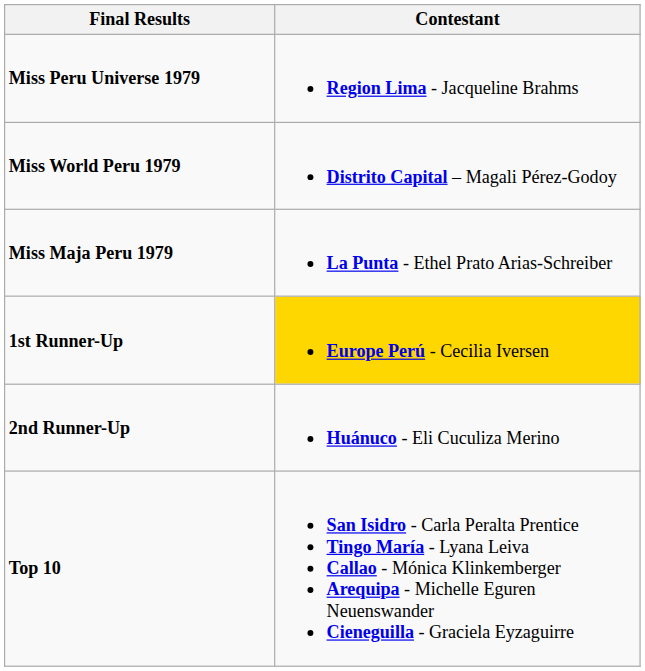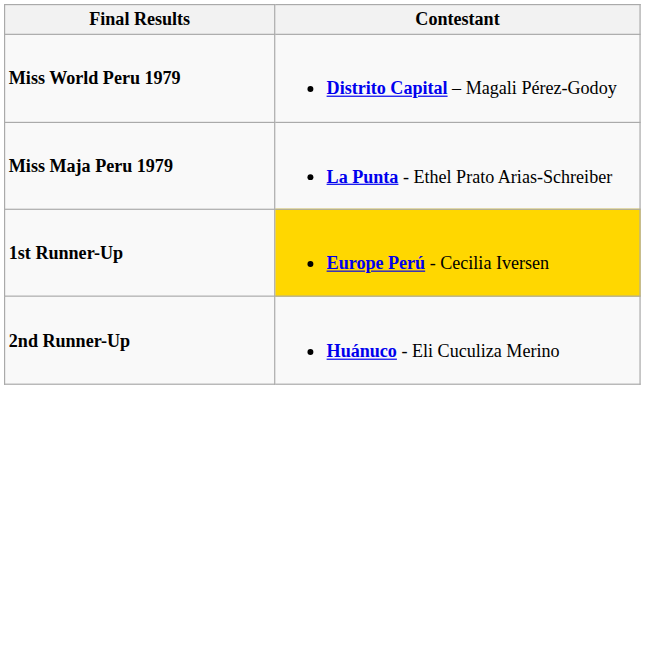 <table class="wikitable sortable" style="font-size:95%;">
 <tr>
 <th width="220">Final Results</th>
 <th width="300">Contestant</th>
-</tr>
-<tr>
-<td><strong>Miss Peru Universe 1979</strong></td>
-<td><br><ul><li> <strong><a href='#'>Region Lima</a></strong> - Jacqueline Brahms</li></ul></td>
 </tr>
 <tr>
 <td><strong>Miss World Peru 1979</strong></td>
 <td><br><ul><li> <strong><a href='#'>Distrito Capital</a></strong> – Magali Pérez-Godoy</li></ul></td>
 </tr>
 <tr>
 <td><strong>Miss Maja Peru 1979</strong></td>
 <td><br><ul><li> <strong><a href='#'>La Punta</a></strong> - Ethel Prato Arias-Schreiber</li></ul></td>
 </tr>
 <tr>
 <td><strong>1st Runner-Up</strong></td>
 <td style="background: gold;"><br><ul><li> <strong><a href='#'>Europe Perú</a></strong> - Cecilia Iversen</li></ul></td>
 </tr>
 <tr>
 <td><strong>2nd Runner-Up</strong></td>
 <td><br><ul><li> <strong><a href='#'>Huánuco</a></strong> - Eli Cuculiza Merino</li></ul></td>
 </tr>
-<tr>
-<td><strong>Top 10</strong></td>
-<td><br><ul><li>  <strong><a href='#'>San Isidro</a></strong> - Carla Peralta Prentice</li><li> <strong><a href='#'>Tingo María</a></strong> - Lyana Leiva</li><li> <strong><a href='#'>Callao</a></strong> - Mónica Klinkemberger</li><li> <strong><a href='#'>Arequipa</a></strong> - Michelle Eguren Neuenswander</li><li>  <strong><a href='#'>Cieneguilla</a></strong> - Graciela Eyzaguirre</li></ul></td>
-</tr>
 </table>
